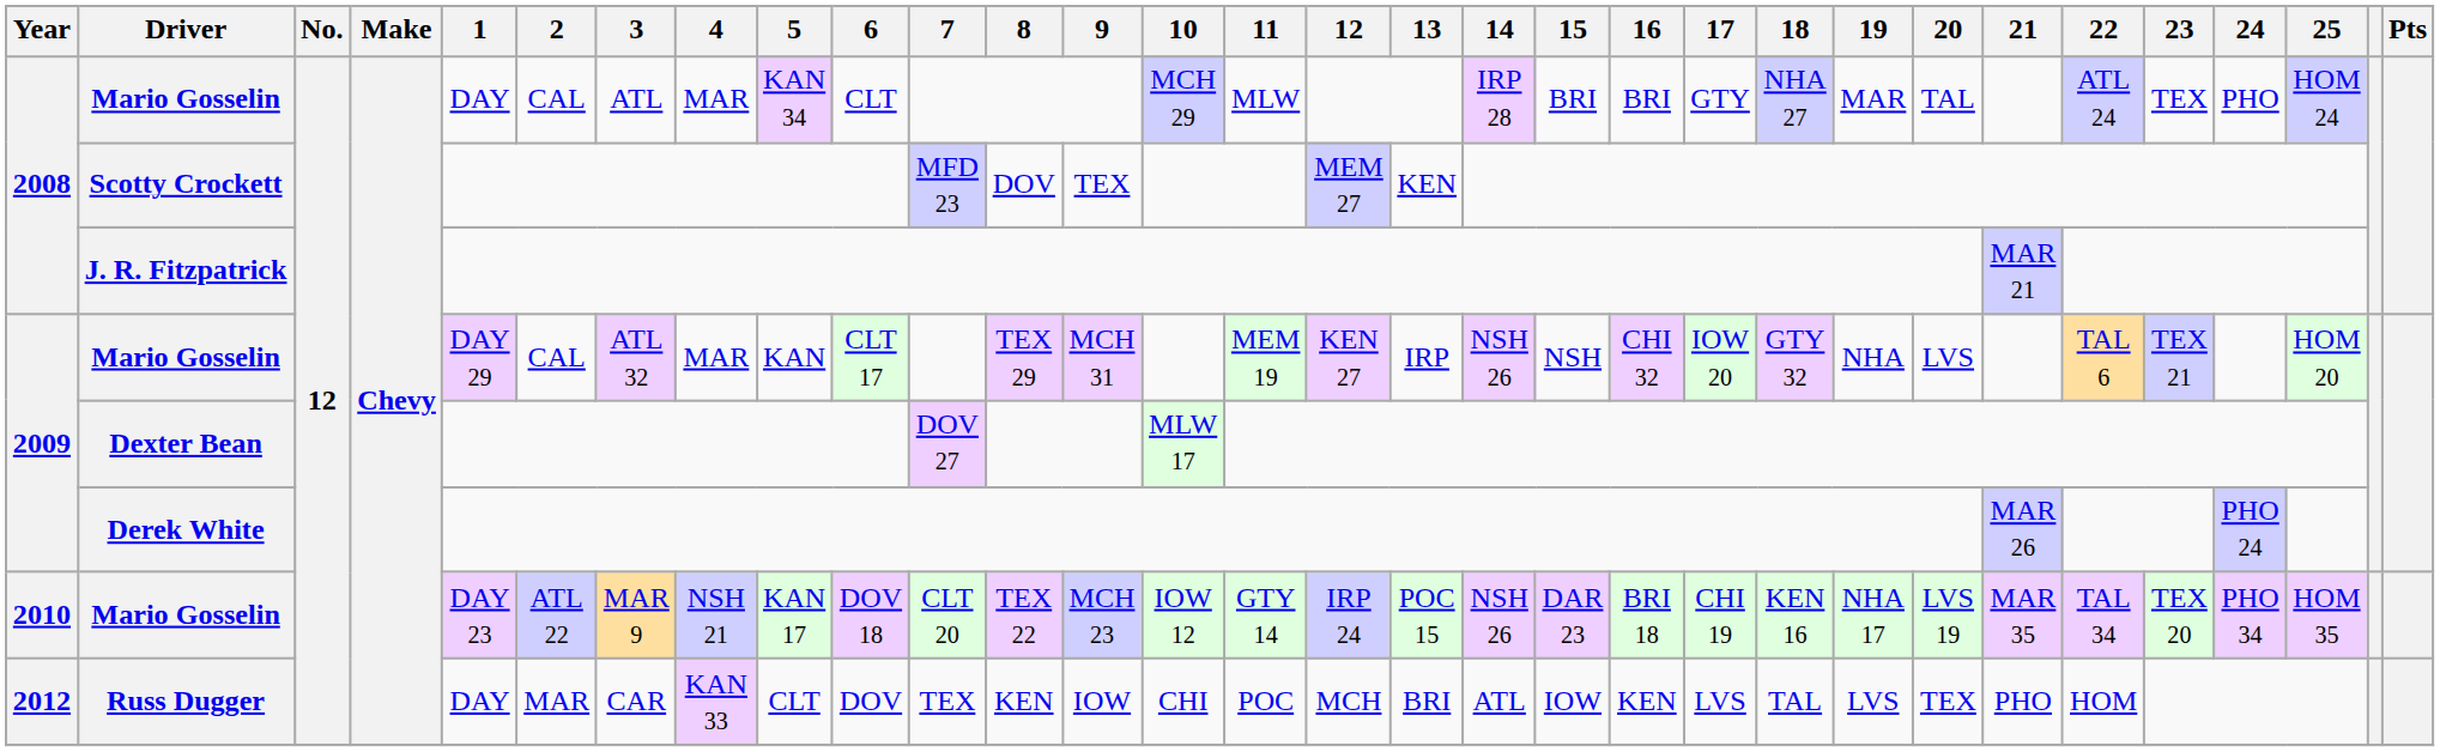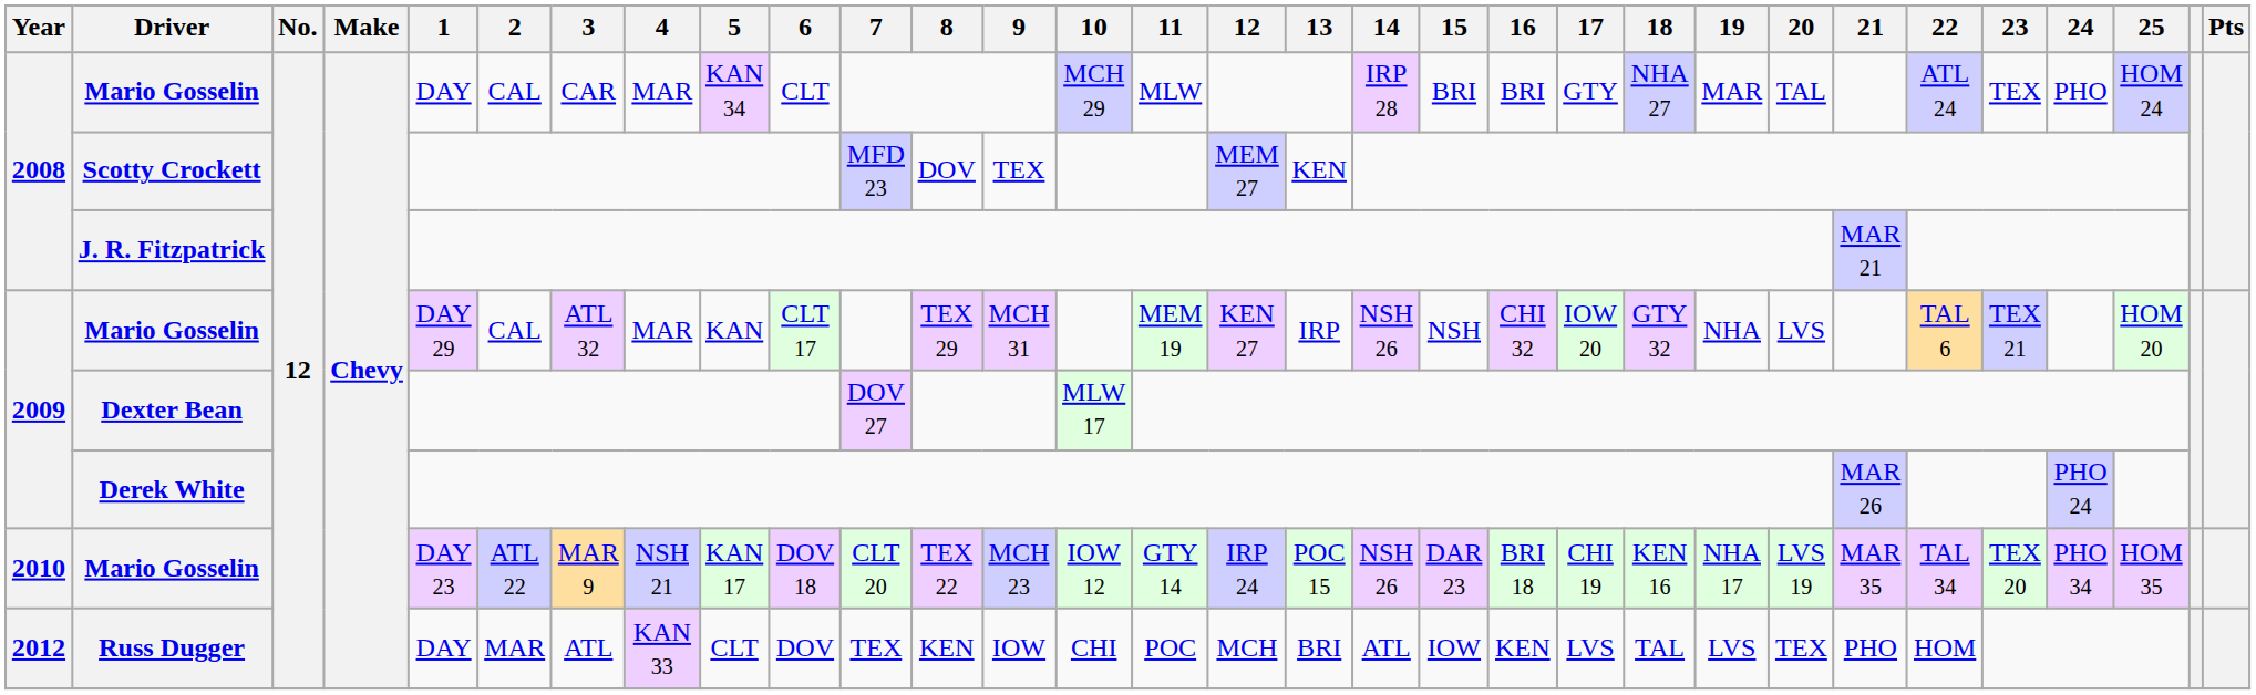 <table class="wikitable" style="text-align:center; font-size:75%">
 <tr>
 <th>Year</th>
 <th>Driver</th>
 <th>No.</th>
 <th>Make</th>
 <th>1</th>
 <th>2</th>
 <th>3</th>
 <th>4</th>
 <th>5</th>
 <th>6</th>
 <th>7</th>
 <th>8</th>
 <th>9</th>
 <th>10</th>
 <th>11</th>
 <th>12</th>
 <th>13</th>
 <th>14</th>
 <th>15</th>
 <th>16</th>
 <th>17</th>
 <th>18</th>
 <th>19</th>
 <th>20</th>
 <th>21</th>
 <th>22</th>
 <th>23</th>
 <th>24</th>
 <th>25</th>
 <th></th>
 <th>Pts</th>
 </tr>
 <tr>
 <th rowspan=3><a href='#'>2008</a></th>
 <th><a href='#'>Mario Gosselin</a></th>
 <th rowspan=8>12</th>
 <th rowspan=8><a href='#'>Chevy</a></th>
 <td><a href='#'>DAY</a></td>
 <td><a href='#'>CAL</a></td>
-<td><a href='#'>ATL</a></td>
+<td><a href='#'>CAR</a></td>
 <td><a href='#'>MAR</a></td>
 <td style="background:#EFCFFF;"><a href='#'>KAN</a><br><small>34</small></td>
 <td><a href='#'>CLT</a></td>
 <td colspan=3></td>
 <td style="background:#CFCFFF;"><a href='#'>MCH</a><br><small>29</small></td>
 <td><a href='#'>MLW</a></td>
 <td colspan=2></td>
 <td style="background:#EFCFFF;"><a href='#'>IRP</a><br><small>28</small></td>
 <td><a href='#'>BRI</a></td>
 <td><a href='#'>BRI</a></td>
 <td><a href='#'>GTY</a></td>
 <td style="background:#CFCFFF;"><a href='#'>NHA</a><br><small>27</small></td>
 <td><a href='#'>MAR</a></td>
 <td><a href='#'>TAL</a></td>
 <td></td>
 <td style="background:#CFCFFF;"><a href='#'>ATL</a><br><small>24</small></td>
 <td><a href='#'>TEX</a></td>
 <td><a href='#'>PHO</a></td>
 <td style="background:#CFCFFF;"><a href='#'>HOM</a><br><small>24</small></td>
 <th rowspan=3></th>
 <th rowspan=3></th>
 </tr>
 <tr>
 <th><a href='#'>Scotty Crockett</a></th>
 <td colspan=6></td>
 <td style="background:#CFCFFF;"><a href='#'>MFD</a><br><small>23</small></td>
 <td><a href='#'>DOV</a></td>
 <td><a href='#'>TEX</a></td>
 <td colspan=2></td>
 <td style="background:#CFCFFF;"><a href='#'>MEM</a><br><small>27</small></td>
 <td><a href='#'>KEN</a></td>
 <td colspan=12></td>
 </tr>
 <tr>
 <th><a href='#'>J. R. Fitzpatrick</a></th>
 <td colspan=20></td>
 <td style="background:#CFCFFF;"><a href='#'>MAR</a><br><small>21</small></td>
 <td colspan=4></td>
 </tr>
 <tr>
 <th rowspan=3><a href='#'>2009</a></th>
 <th><a href='#'>Mario Gosselin</a></th>
 <td style="background:#EFCFFF;"><a href='#'>DAY</a><br><small>29</small></td>
 <td><a href='#'>CAL</a></td>
 <td style="background:#EFCFFF;"><a href='#'>ATL</a><br><small>32</small></td>
 <td><a href='#'>MAR</a></td>
 <td><a href='#'>KAN</a></td>
 <td style="background:#DFFFDF;"><a href='#'>CLT</a><br><small>17</small></td>
 <td></td>
 <td style="background:#EFCFFF;"><a href='#'>TEX</a><br><small>29</small></td>
 <td style="background:#EFCFFF;"><a href='#'>MCH</a><br><small>31</small></td>
 <td></td>
 <td style="background:#DFFFDF;"><a href='#'>MEM</a><br><small>19</small></td>
 <td style="background:#EFCFFF;"><a href='#'>KEN</a><br><small>27</small></td>
 <td><a href='#'>IRP</a></td>
 <td style="background:#EFCFFF;"><a href='#'>NSH</a><br><small>26</small></td>
 <td><a href='#'>NSH</a></td>
 <td style="background:#EFCFFF;"><a href='#'>CHI</a><br><small>32</small></td>
 <td style="background:#DFFFDF;"><a href='#'>IOW</a><br><small>20</small></td>
 <td style="background:#EFCFFF;"><a href='#'>GTY</a><br><small>32</small></td>
 <td><a href='#'>NHA</a></td>
 <td><a href='#'>LVS</a></td>
 <td></td>
 <td style="background:#FFDF9F;"><a href='#'>TAL</a><br><small>6</small></td>
 <td style="background:#CFCFFF;"><a href='#'>TEX</a><br><small>21</small></td>
 <td></td>
 <td style="background:#DFFFDF;"><a href='#'>HOM</a><br><small>20</small></td>
 <th rowspan=3></th>
 <th rowspan=3></th>
 </tr>
 <tr>
 <th><a href='#'>Dexter Bean</a></th>
 <td colspan=6></td>
 <td style="background:#EFCFFF;"><a href='#'>DOV</a><br><small>27</small></td>
 <td colspan=2></td>
 <td style="background:#DFFFDF;"><a href='#'>MLW</a><br><small>17</small></td>
 <td colspan=15></td>
 </tr>
 <tr>
 <th><a href='#'>Derek White</a></th>
 <td colspan=20></td>
 <td style="background:#CFCFFF;"><a href='#'>MAR</a><br><small>26</small></td>
 <td colspan=2></td>
 <td style="background:#CFCFFF;"><a href='#'>PHO</a><br><small>24</small></td>
 <td></td>
 </tr>
 <tr>
 <th><a href='#'>2010</a></th>
 <th><a href='#'>Mario Gosselin</a></th>
 <td style="background:#EFCFFF;"><a href='#'>DAY</a><br><small>23</small></td>
 <td style="background:#CFCFFF;"><a href='#'>ATL</a><br><small>22</small></td>
 <td style="background:#FFDF9F;"><a href='#'>MAR</a><br><small>9</small></td>
 <td style="background:#CFCFFF;"><a href='#'>NSH</a><br><small>21</small></td>
 <td style="background:#DFFFDF;"><a href='#'>KAN</a><br><small>17</small></td>
 <td style="background:#EFCFFF;"><a href='#'>DOV</a><br><small>18</small></td>
 <td style="background:#DFFFDF;"><a href='#'>CLT</a><br><small>20</small></td>
 <td style="background:#EFCFFF;"><a href='#'>TEX</a><br><small>22</small></td>
 <td style="background:#CFCFFF;"><a href='#'>MCH</a><br><small>23</small></td>
 <td style="background:#DFFFDF;"><a href='#'>IOW</a><br><small>12</small></td>
 <td style="background:#DFFFDF;"><a href='#'>GTY</a><br><small>14</small></td>
 <td style="background:#CFCFFF;"><a href='#'>IRP</a><br><small>24</small></td>
 <td style="background:#DFFFDF;"><a href='#'>POC</a><br><small>15</small></td>
 <td style="background:#EFCFFF;"><a href='#'>NSH</a><br><small>26</small></td>
 <td style="background:#EFCFFF;"><a href='#'>DAR</a><br><small>23</small></td>
 <td style="background:#DFFFDF;"><a href='#'>BRI</a><br><small>18</small></td>
 <td style="background:#DFFFDF;"><a href='#'>CHI</a><br><small>19</small></td>
 <td style="background:#DFFFDF;"><a href='#'>KEN</a><br><small>16</small></td>
 <td style="background:#DFFFDF;"><a href='#'>NHA</a><br><small>17</small></td>
 <td style="background:#DFFFDF;"><a href='#'>LVS</a><br><small>19</small></td>
 <td style="background:#EFCFFF;"><a href='#'>MAR</a><br><small>35</small></td>
 <td style="background:#EFCFFF;"><a href='#'>TAL</a><br><small>34</small></td>
 <td style="background:#DFFFDF;"><a href='#'>TEX</a><br><small>20</small></td>
 <td style="background:#EFCFFF;"><a href='#'>PHO</a><br><small>34</small></td>
 <td style="background:#EFCFFF;"><a href='#'>HOM</a><br><small>35</small></td>
 <th></th>
 <th></th>
 </tr>
 <tr>
 <th><a href='#'>2012</a></th>
 <th><a href='#'>Russ Dugger</a></th>
 <td><a href='#'>DAY</a></td>
 <td><a href='#'>MAR</a></td>
-<td><a href='#'>CAR</a></td>
+<td><a href='#'>ATL</a></td>
 <td style="background:#EFCFFF;"><a href='#'>KAN</a><br><small>33</small></td>
 <td><a href='#'>CLT</a></td>
 <td><a href='#'>DOV</a></td>
 <td><a href='#'>TEX</a></td>
 <td><a href='#'>KEN</a></td>
 <td><a href='#'>IOW</a></td>
 <td><a href='#'>CHI</a></td>
 <td><a href='#'>POC</a></td>
 <td><a href='#'>MCH</a></td>
 <td><a href='#'>BRI</a></td>
 <td><a href='#'>ATL</a></td>
 <td><a href='#'>IOW</a></td>
 <td><a href='#'>KEN</a></td>
 <td><a href='#'>LVS</a></td>
 <td><a href='#'>TAL</a></td>
 <td><a href='#'>LVS</a></td>
 <td><a href='#'>TEX</a></td>
 <td><a href='#'>PHO</a></td>
 <td><a href='#'>HOM</a></td>
 <td colspan=3></td>
 <th></th>
 <th></th>
 </tr>
 <tr>
 </tr>
 </table>
